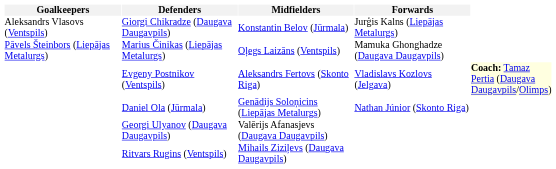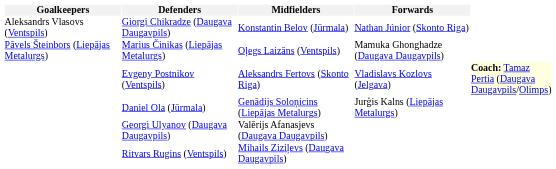 <table cellpadding=0 cellspacing=1 border=0>
 <tr align=center bgcolor=#f2f2f2>
 <td width=25%><strong>Goalkeepers</strong></td>
 <td width=25%><strong>Defenders</strong></td>
 <td width=25%><strong>Midfielders</strong></td>
 <td width=25%><strong>Forwards</strong></td>
 </tr>
 <tr>
 <td> Aleksandrs Vlasovs (<a href='#'>Ventspils</a>)</td>
 <td> <a href='#'>Giorgi Chikradze</a> (<a href='#'>Daugava Daugavpils</a>)</td>
 <td> <a href='#'>Konstantin Belov</a> (<a href='#'>Jūrmala</a>)</td>
-<td> Jurģis Kalns (<a href='#'>Liepājas Metalurgs</a>)</td>
+<td> <a href='#'>Nathan Júnior</a> (<a href='#'>Skonto Riga</a>)</td>
 </tr>
 <tr>
 <td> <a href='#'>Pāvels Šteinbors</a> (<a href='#'>Liepājas Metalurgs</a>)</td>
 <td> <a href='#'>Marius Činikas</a> (<a href='#'>Liepājas Metalurgs</a>)</td>
 <td> <a href='#'>Oļegs Laizāns</a> (<a href='#'>Ventspils</a>)</td>
 <td> Mamuka Ghonghadze (<a href='#'>Daugava Daugavpils</a>)</td>
 </tr>
 <tr>
 <td></td>
 <td> <a href='#'>Evgeny Postnikov</a> (<a href='#'>Ventspils</a>)</td>
 <td> <a href='#'>Aleksandrs Fertovs</a> (<a href='#'>Skonto Riga</a>)</td>
 <td> <a href='#'>Vladislavs Kozlovs</a> (<a href='#'>Jelgava</a>)</td>
 <td style="background: lightyellow;"><strong>Coach:</strong>  <a href='#'>Tamaz Pertia</a> (<a href='#'>Daugava Daugavpils</a>/<a href='#'>Olimps</a>)</td>
 </tr>
 <tr>
 <td></td>
 <td> <a href='#'>Daniel Ola</a> (<a href='#'>Jūrmala</a>)</td>
 <td> <a href='#'>Genādijs Soloņicins</a> (<a href='#'>Liepājas Metalurgs</a>)</td>
-<td> <a href='#'>Nathan Júnior</a> (<a href='#'>Skonto Riga</a>)</td>
+<td> Jurģis Kalns (<a href='#'>Liepājas Metalurgs</a>)</td>
 </tr>
 <tr>
 <td></td>
 <td> <a href='#'>Georgi Ulyanov</a> (<a href='#'>Daugava Daugavpils</a>)</td>
 <td> Valērijs Afanasjevs (<a href='#'>Daugava Daugavpils</a>)</td>
 <td></td>
 </tr>
 <tr>
 <td></td>
 <td> <a href='#'>Ritvars Rugins</a> (<a href='#'>Ventspils</a>)</td>
 <td> <a href='#'>Mihails Ziziļevs</a> (<a href='#'>Daugava Daugavpils</a>)</td>
 <td></td>
 </tr>
 </table>
